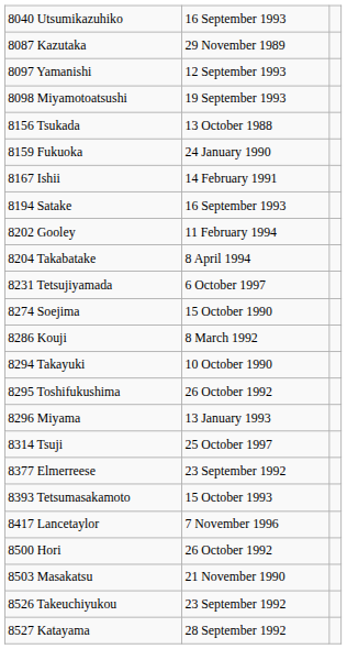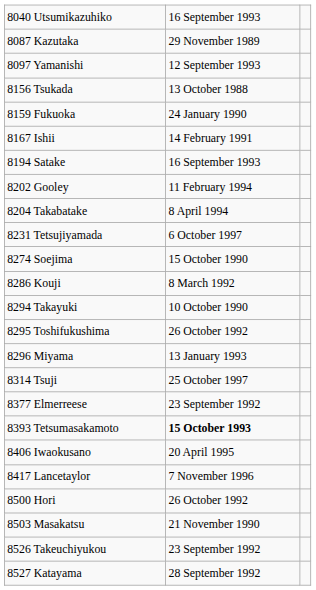 <table class="wikitable" style="font-size: 89%; float: left; width: 26em; margin-right: 1em; height: 700px">
 <tr>
 <td>8040 Utsumikazuhiko</td>
 <td>16 September 1993</td>
 <td> </td>
 </tr>
 <tr>
 <td>8087 Kazutaka</td>
 <td>29 November 1989</td>
 <td> </td>
 </tr>
 <tr>
 <td>8097 Yamanishi</td>
 <td>12 September 1993</td>
-<td> </td>
-</tr>
-<tr>
-<td>8098 Miyamotoatsushi</td>
-<td>19 September 1993</td>
 <td> </td>
 </tr>
 <tr>
 <td>8156 Tsukada</td>
 <td>13 October 1988</td>
 <td> </td>
 </tr>
 <tr>
 <td>8159 Fukuoka</td>
 <td>24 January 1990</td>
 <td> </td>
 </tr>
 <tr>
 <td>8167 Ishii</td>
 <td>14 February 1991</td>
 <td> </td>
 </tr>
 <tr>
 <td>8194 Satake</td>
 <td>16 September 1993</td>
 <td> </td>
 </tr>
 <tr>
 <td>8202 Gooley</td>
 <td>11 February 1994</td>
 <td> </td>
 </tr>
 <tr>
 <td>8204 Takabatake</td>
 <td>8 April 1994</td>
 <td> </td>
 </tr>
 <tr>
 <td>8231 Tetsujiyamada</td>
 <td>6 October 1997</td>
 <td> </td>
 </tr>
 <tr>
 <td>8274 Soejima</td>
 <td>15 October 1990</td>
 <td> </td>
 </tr>
 <tr>
 <td>8286 Kouji</td>
 <td>8 March 1992</td>
 <td> </td>
 </tr>
 <tr>
 <td>8294 Takayuki</td>
 <td>10 October 1990</td>
 <td> </td>
 </tr>
 <tr>
 <td>8295 Toshifukushima</td>
 <td>26 October 1992</td>
 <td> </td>
 </tr>
 <tr>
 <td>8296 Miyama</td>
 <td>13 January 1993</td>
 <td> </td>
 </tr>
 <tr>
 <td>8314 Tsuji</td>
 <td>25 October 1997</td>
 <td> </td>
 </tr>
 <tr>
 <td>8377 Elmerreese</td>
 <td>23 September 1992</td>
 <td> </td>
 </tr>
 <tr>
 <td>8393 Tetsumasakamoto</td>
-<td>15 October 1993</td>
+<td><strong>15 October 1993</strong></td>
+<td> </td>
+</tr>
+<tr>
+<td>8406 Iwaokusano</td>
+<td>20 April 1995</td>
 <td> </td>
 </tr>
 <tr>
 <td>8417 Lancetaylor</td>
 <td>7 November 1996</td>
 <td> </td>
 </tr>
 <tr>
 <td>8500 Hori</td>
 <td>26 October 1992</td>
 <td> </td>
 </tr>
 <tr>
 <td>8503 Masakatsu</td>
 <td>21 November 1990</td>
 <td> </td>
 </tr>
 <tr>
 <td>8526 Takeuchiyukou</td>
 <td>23 September 1992</td>
 <td> </td>
 </tr>
 <tr>
 <td>8527 Katayama</td>
 <td>28 September 1992</td>
 <td> </td>
 </tr>
 </table>
